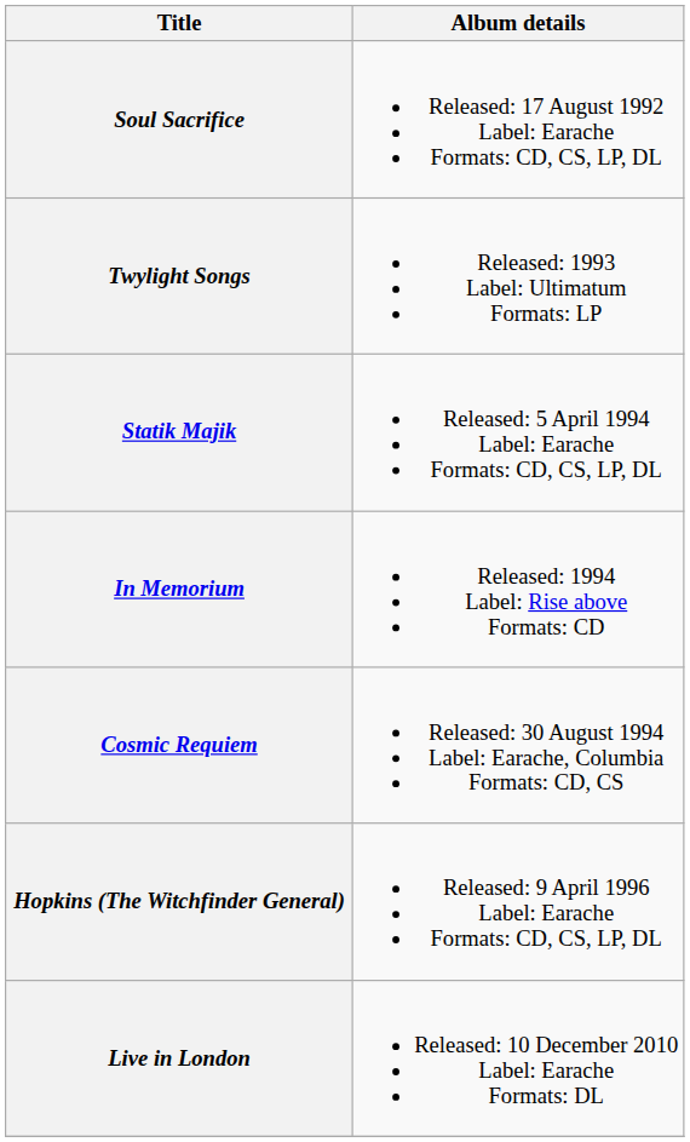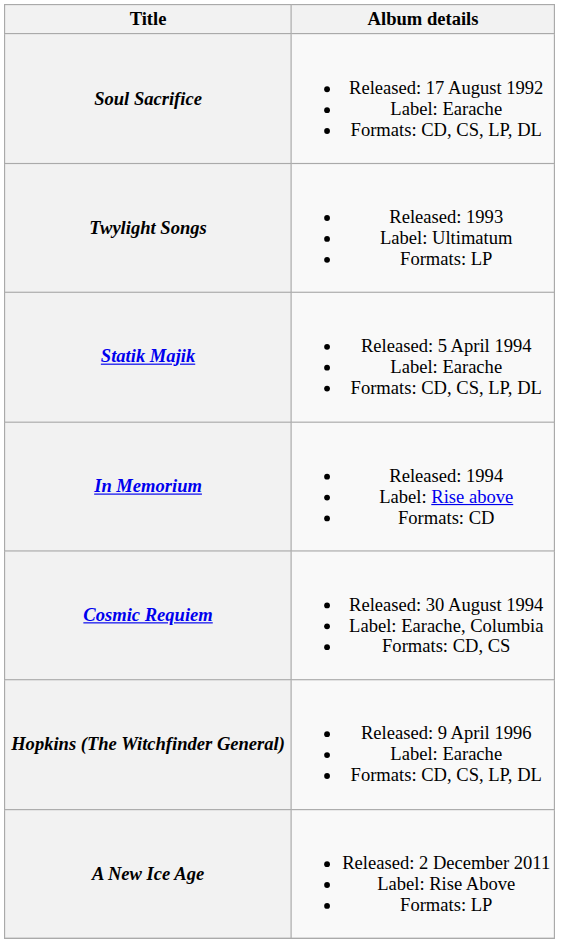 <table class="wikitable plainrowheaders" style="text-align:center;">
 <tr>
 <th scope="col" style="width:15em;">Title</th>
 <th scope="col">Album details</th>
 </tr>
 <tr>
 <th scope="row"><em>Soul Sacrifice</em></th>
 <td><br><ul><li>Released: 17 August 1992</li><li>Label: Earache</li><li>Formats: CD, CS, LP, DL</li></ul></td>
 </tr>
 <tr>
 <th scope="row"><em>Twylight Songs</em></th>
 <td><br><ul><li>Released: 1993</li><li>Label: Ultimatum</li><li>Formats: LP</li></ul></td>
 </tr>
 <tr>
 <th scope="row"><em><a href='#'>Statik Majik</a></em></th>
 <td><br><ul><li>Released: 5 April 1994</li><li>Label: Earache</li><li>Formats: CD, CS, LP, DL</li></ul></td>
 </tr>
 <tr>
 <th scope="row"><em><a href='#'>In Memorium</a></em></th>
 <td><br><ul><li>Released: 1994</li><li>Label: <a href='#'>Rise above</a></li><li>Formats: CD</li></ul></td>
 </tr>
 <tr>
 <th scope="row"><em><a href='#'>Cosmic Requiem</a></em></th>
 <td><br><ul><li>Released: 30 August 1994</li><li>Label: Earache, Columbia</li><li>Formats: CD, CS</li></ul></td>
 </tr>
 <tr>
 <th scope="row"><em>Hopkins (The Witchfinder General)</em></th>
 <td><br><ul><li>Released: 9 April 1996</li><li>Label: Earache</li><li>Formats: CD, CS, LP, DL</li></ul></td>
 </tr>
 <tr>
-<th scope="row"><em>Live in London</em></th>
-<td><br><ul><li>Released: 10 December 2010</li><li>Label: Earache</li><li>Formats: DL</li></ul></td>
+<th scope="row"><em>A New Ice Age</em></th>
+<td><br><ul><li>Released: 2 December 2011</li><li>Label: Rise Above</li><li>Formats: LP</li></ul></td>
 </tr>
 <tr>
 </tr>
 </table>
